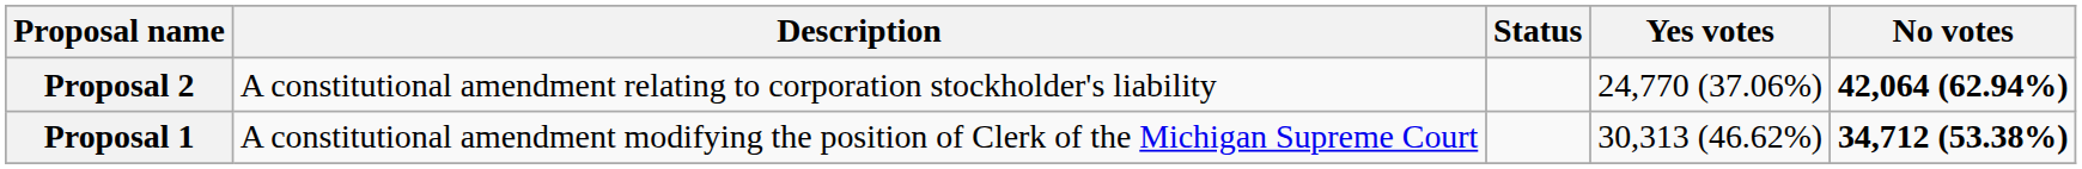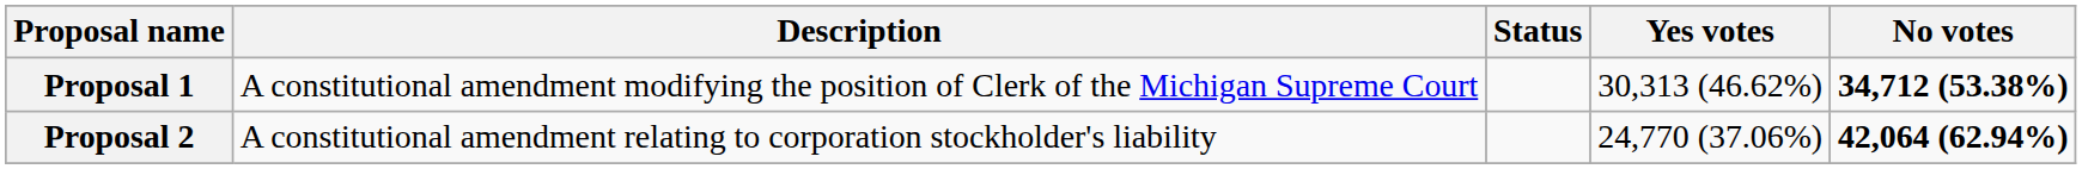 <table class="wikitable sortable plainrowheaders">
 <tr>
 <th scope="col">Proposal name</th>
 <th class="unsortable" scope="col">Description</th>
 <th scope="col">Status</th>
 <th scope="col">Yes votes</th>
 <th scope="col">No votes</th>
 </tr>
 <tr>
+<th scope="row">Proposal 1</th>
+<td>A constitutional amendment modifying the position of Clerk of the <a href='#'>Michigan Supreme Court</a></td>
+<td></td>
+<td>30,313 (46.62%)</td>
+<td><strong>34,712 (53.38%)</strong></td>
+</tr>
+<tr>
 <th scope="row">Proposal 2</th>
 <td>A constitutional amendment relating to corporation stockholder's liability</td>
 <td></td>
 <td>24,770 (37.06%)</td>
 <td><strong>42,064 (62.94%)</strong></td>
 </tr>
-<tr>
-<th scope="row">Proposal 1</th>
-<td>A constitutional amendment modifying the position of Clerk of the <a href='#'>Michigan Supreme Court</a></td>
-<td></td>
-<td>30,313 (46.62%)</td>
-<td><strong>34,712 (53.38%)</strong></td>
-</tr>
 </table>
